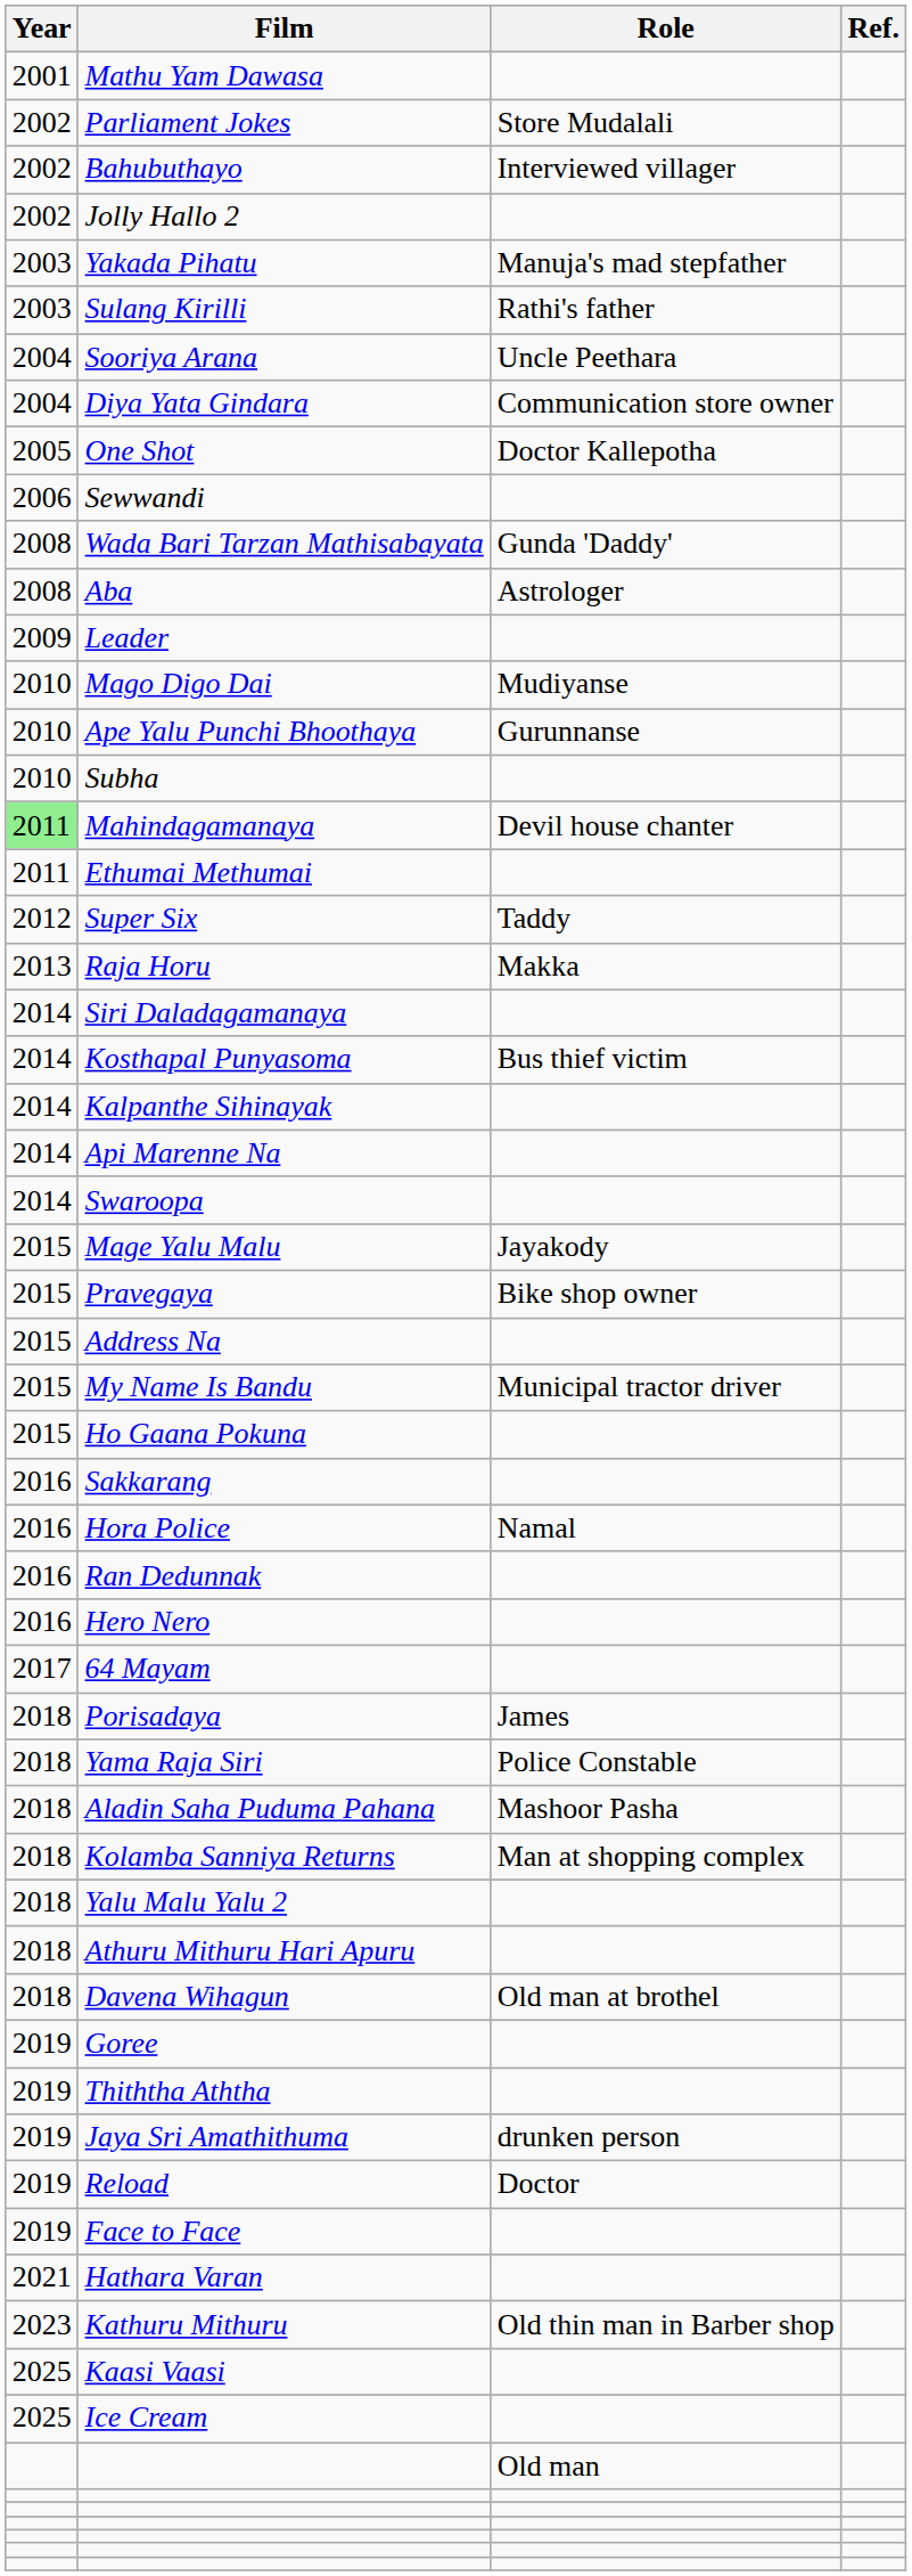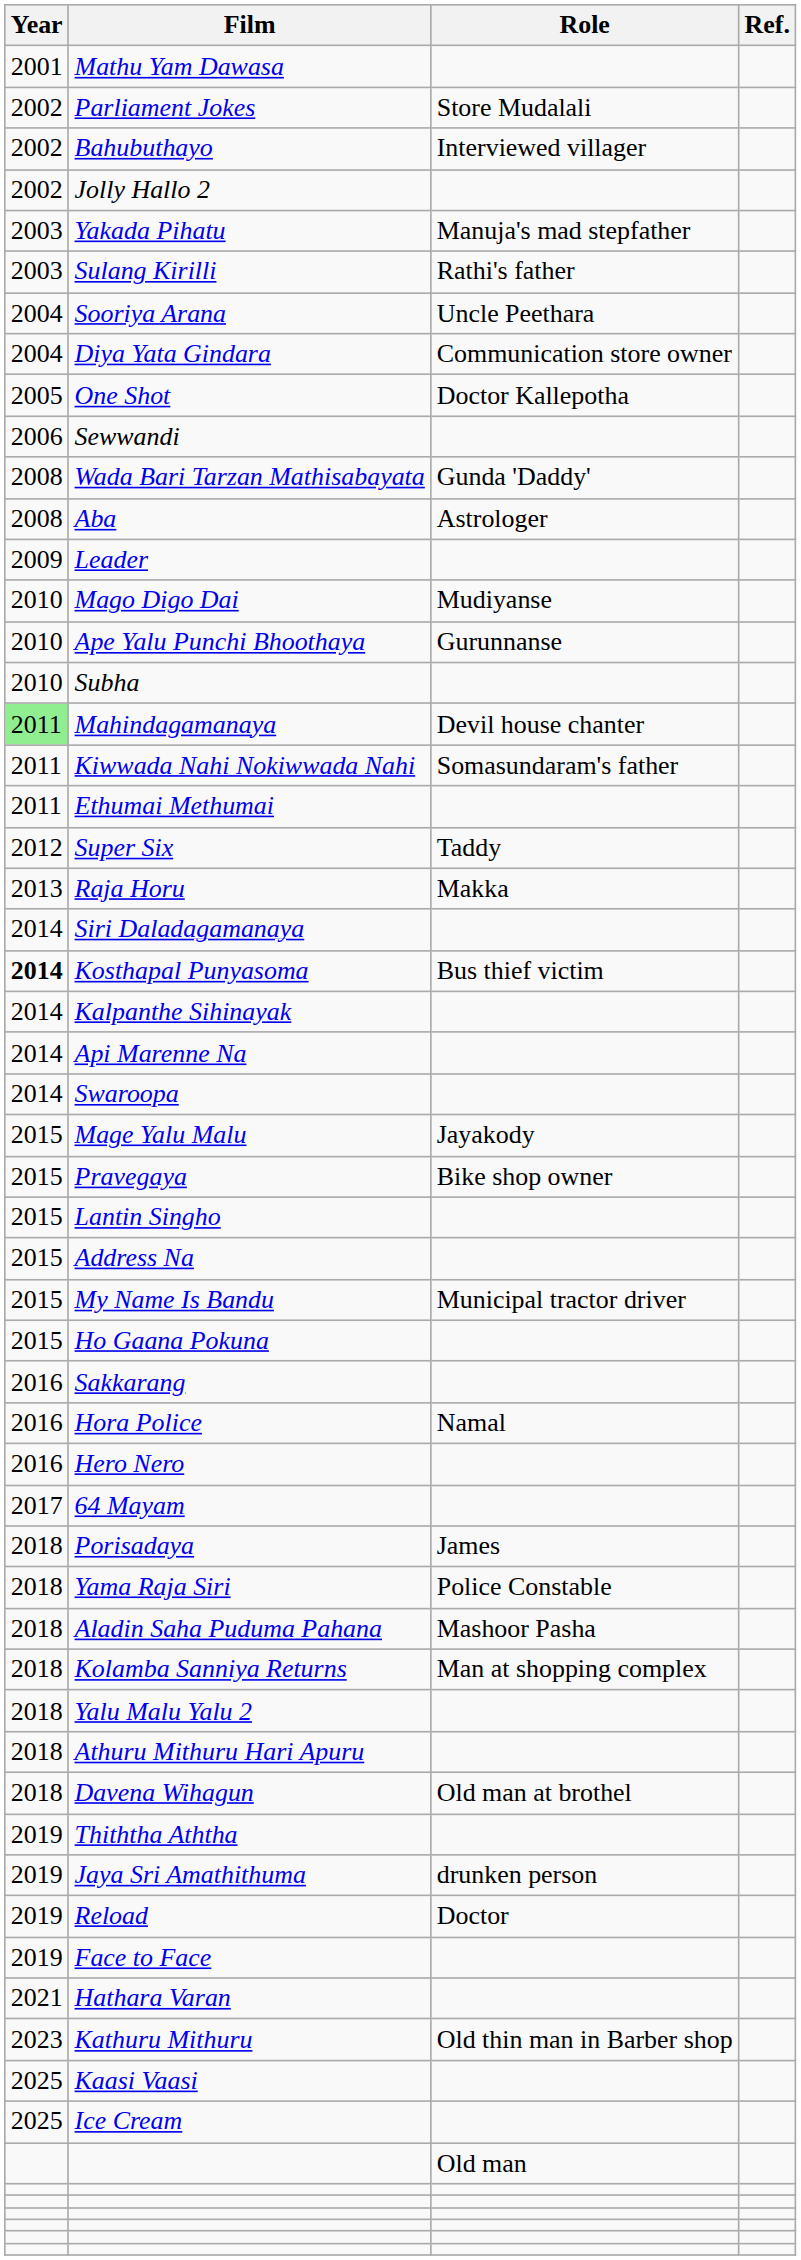 <table class="wikitable">
 <tr>
 <th>Year</th>
 <th>Film</th>
 <th>Role</th>
 <th>Ref.</th>
 </tr>
 <tr>
 <td>2001</td>
 <td><em><a href='#'>Mathu Yam Dawasa</a></em></td>
 <td></td>
 <td></td>
 </tr>
 <tr>
 <td>2002</td>
 <td><em><a href='#'>Parliament Jokes</a></em></td>
 <td>Store Mudalali</td>
 <td></td>
 </tr>
 <tr>
 <td>2002</td>
 <td><em><a href='#'>Bahubuthayo</a></em></td>
 <td>Interviewed villager</td>
 <td></td>
 </tr>
 <tr>
 <td>2002</td>
 <td><em>Jolly Hallo 2</em></td>
 <td></td>
 <td></td>
 </tr>
 <tr>
 <td>2003</td>
 <td><em><a href='#'>Yakada Pihatu</a></em></td>
 <td>Manuja's mad stepfather</td>
 <td></td>
 </tr>
 <tr>
 <td>2003</td>
 <td><em><a href='#'>Sulang Kirilli</a></em></td>
 <td>Rathi's father</td>
 <td></td>
 </tr>
 <tr>
 <td>2004</td>
 <td><em><a href='#'>Sooriya Arana</a></em></td>
 <td>Uncle Peethara</td>
 <td></td>
 </tr>
 <tr>
 <td>2004</td>
 <td><em><a href='#'>Diya Yata Gindara</a></em></td>
 <td>Communication store owner</td>
 <td></td>
 </tr>
 <tr>
 <td>2005</td>
 <td><em><a href='#'>One Shot</a></em></td>
 <td>Doctor Kallepotha</td>
 <td></td>
 </tr>
 <tr>
 <td>2006</td>
 <td><em>Sewwandi</em></td>
 <td></td>
 <td></td>
 </tr>
 <tr>
 <td>2008</td>
 <td><em><a href='#'>Wada Bari Tarzan Mathisabayata</a></em></td>
 <td>Gunda 'Daddy'</td>
 <td></td>
 </tr>
 <tr>
 <td>2008</td>
 <td><em><a href='#'>Aba</a></em></td>
 <td>Astrologer</td>
 <td></td>
 </tr>
 <tr>
 <td>2009</td>
 <td><em><a href='#'>Leader</a></em></td>
 <td></td>
 <td></td>
 </tr>
 <tr>
 <td>2010</td>
 <td><em><a href='#'>Mago Digo Dai</a></em></td>
 <td>Mudiyanse</td>
 <td></td>
 </tr>
 <tr>
 <td>2010</td>
 <td><em><a href='#'>Ape Yalu Punchi Bhoothaya</a></em></td>
 <td>Gurunnanse</td>
 <td></td>
 </tr>
 <tr>
 <td>2010</td>
 <td><em>Subha</em></td>
 <td></td>
 <td></td>
 </tr>
 <tr>
 <td style="background: lightgreen;">2011</td>
 <td><em><a href='#'>Mahindagamanaya</a></em></td>
 <td>Devil house chanter</td>
 <td></td>
 </tr>
 <tr>
 <td>2011</td>
+<td><em><a href='#'>Kiwwada Nahi Nokiwwada Nahi</a></em></td>
+<td>Somasundaram's father</td>
+<td></td>
+</tr>
+<tr>
+<td>2011</td>
 <td><em><a href='#'>Ethumai Methumai</a></em></td>
 <td></td>
 <td></td>
 </tr>
 <tr>
 <td>2012</td>
 <td><em><a href='#'>Super Six</a></em></td>
 <td>Taddy</td>
 <td></td>
 </tr>
 <tr>
 <td>2013</td>
 <td><em><a href='#'>Raja Horu</a></em></td>
 <td>Makka</td>
 <td></td>
 </tr>
 <tr>
 <td>2014</td>
 <td><em><a href='#'>Siri Daladagamanaya</a></em></td>
 <td></td>
 <td></td>
 </tr>
 <tr>
-<td>2014</td>
+<td><strong>2014</strong></td>
 <td><em><a href='#'>Kosthapal Punyasoma</a></em></td>
 <td>Bus thief victim</td>
 <td></td>
 </tr>
 <tr>
 <td>2014</td>
 <td><em><a href='#'>Kalpanthe Sihinayak</a></em></td>
 <td></td>
 <td></td>
 </tr>
 <tr>
 <td>2014</td>
 <td><em><a href='#'>Api Marenne Na</a></em></td>
 <td></td>
 <td></td>
 </tr>
 <tr>
 <td>2014</td>
 <td><em><a href='#'>Swaroopa</a></em></td>
 <td></td>
 <td></td>
 </tr>
 <tr>
 <td>2015</td>
 <td><em><a href='#'>Mage Yalu Malu</a></em></td>
 <td>Jayakody</td>
 <td></td>
 </tr>
 <tr>
 <td>2015</td>
 <td><em><a href='#'>Pravegaya</a></em></td>
 <td>Bike shop owner</td>
 <td></td>
 </tr>
 <tr>
 <td>2015</td>
+<td><em><a href='#'>Lantin Singho</a></em></td>
+<td></td>
+<td></td>
+</tr>
+<tr>
+<td>2015</td>
 <td><em><a href='#'>Address Na</a></em></td>
 <td></td>
 <td></td>
 </tr>
 <tr>
 <td>2015</td>
 <td><em><a href='#'>My Name Is Bandu</a></em></td>
 <td>Municipal tractor driver</td>
 <td></td>
 </tr>
 <tr>
 <td>2015</td>
 <td><em><a href='#'>Ho Gaana Pokuna</a></em></td>
 <td></td>
 <td></td>
 </tr>
 <tr>
 <td>2016</td>
 <td><em><a href='#'>Sakkarang</a></em></td>
 <td></td>
 <td></td>
 </tr>
 <tr>
 <td>2016</td>
 <td><em><a href='#'>Hora Police</a></em></td>
 <td>Namal</td>
-<td></td>
-</tr>
-<tr>
-<td>2016</td>
-<td><em><a href='#'>Ran Dedunnak</a></em></td>
-<td></td>
 <td></td>
 </tr>
 <tr>
 <td>2016</td>
 <td><em><a href='#'>Hero Nero</a></em></td>
 <td></td>
 <td></td>
 </tr>
 <tr>
 <td>2017</td>
 <td><em><a href='#'>64 Mayam</a></em></td>
 <td></td>
 <td></td>
 </tr>
 <tr>
 <td>2018</td>
 <td><em><a href='#'>Porisadaya</a></em></td>
 <td>James</td>
 <td></td>
 </tr>
 <tr>
 <td>2018</td>
 <td><em><a href='#'>Yama Raja Siri</a></em></td>
 <td>Police Constable</td>
 <td></td>
 </tr>
 <tr>
 <td>2018</td>
 <td><em><a href='#'>Aladin Saha Puduma Pahana</a></em></td>
 <td>Mashoor Pasha</td>
 <td></td>
 </tr>
 <tr>
 <td>2018</td>
 <td><em><a href='#'>Kolamba Sanniya Returns</a></em></td>
 <td>Man at shopping complex</td>
 <td></td>
 </tr>
 <tr>
 <td>2018</td>
 <td><em><a href='#'>Yalu Malu Yalu 2</a></em></td>
 <td></td>
 <td></td>
 </tr>
 <tr>
 <td>2018</td>
 <td><em><a href='#'>Athuru Mithuru Hari Apuru</a></em></td>
 <td></td>
 <td></td>
 </tr>
 <tr>
 <td>2018</td>
 <td><em><a href='#'>Davena Wihagun</a></em></td>
 <td>Old man at brothel</td>
-<td></td>
-</tr>
-<tr>
-<td>2019</td>
-<td><em><a href='#'>Goree</a></em></td>
-<td> </td>
 <td></td>
 </tr>
 <tr>
 <td>2019</td>
 <td><em><a href='#'>Thiththa Aththa</a></em></td>
 <td></td>
 <td></td>
 </tr>
 <tr>
 <td>2019</td>
 <td><em><a href='#'>Jaya Sri Amathithuma</a></em></td>
 <td>drunken person</td>
 <td></td>
 </tr>
 <tr>
 <td>2019</td>
 <td><em><a href='#'>Reload</a></em></td>
 <td>Doctor</td>
 <td></td>
 </tr>
 <tr>
 <td>2019</td>
 <td><em><a href='#'>Face to Face</a></em></td>
 <td></td>
 <td></td>
 </tr>
 <tr>
 <td>2021</td>
 <td><em><a href='#'>Hathara Varan</a></em></td>
 <td></td>
 <td></td>
 </tr>
 <tr>
 <td>2023</td>
 <td><em><a href='#'>Kathuru Mithuru</a></em></td>
 <td>Old thin man in Barber shop</td>
 <td></td>
 </tr>
 <tr>
 <td>2025</td>
 <td><em><a href='#'>Kaasi Vaasi</a></em></td>
 <td></td>
 <td></td>
 </tr>
 <tr>
 <td>2025</td>
 <td><em><a href='#'>Ice Cream</a></em></td>
 <td></td>
 <td></td>
 </tr>
 <tr>
 <td></td>
 <td></td>
 <td>Old man</td>
 <td></td>
 </tr>
 <tr>
 <td></td>
 <td></td>
 <td></td>
 <td></td>
 </tr>
 <tr>
 <td></td>
 <td></td>
 <td></td>
 <td></td>
 </tr>
 <tr>
 <td></td>
 <td></td>
 <td></td>
 <td></td>
 </tr>
 <tr>
 <td></td>
 <td></td>
 <td></td>
 <td></td>
 </tr>
 <tr>
 <td></td>
 <td></td>
 <td></td>
 <td></td>
 </tr>
 <tr>
 <td></td>
 <td></td>
 <td></td>
 <td></td>
 </tr>
 </table>
